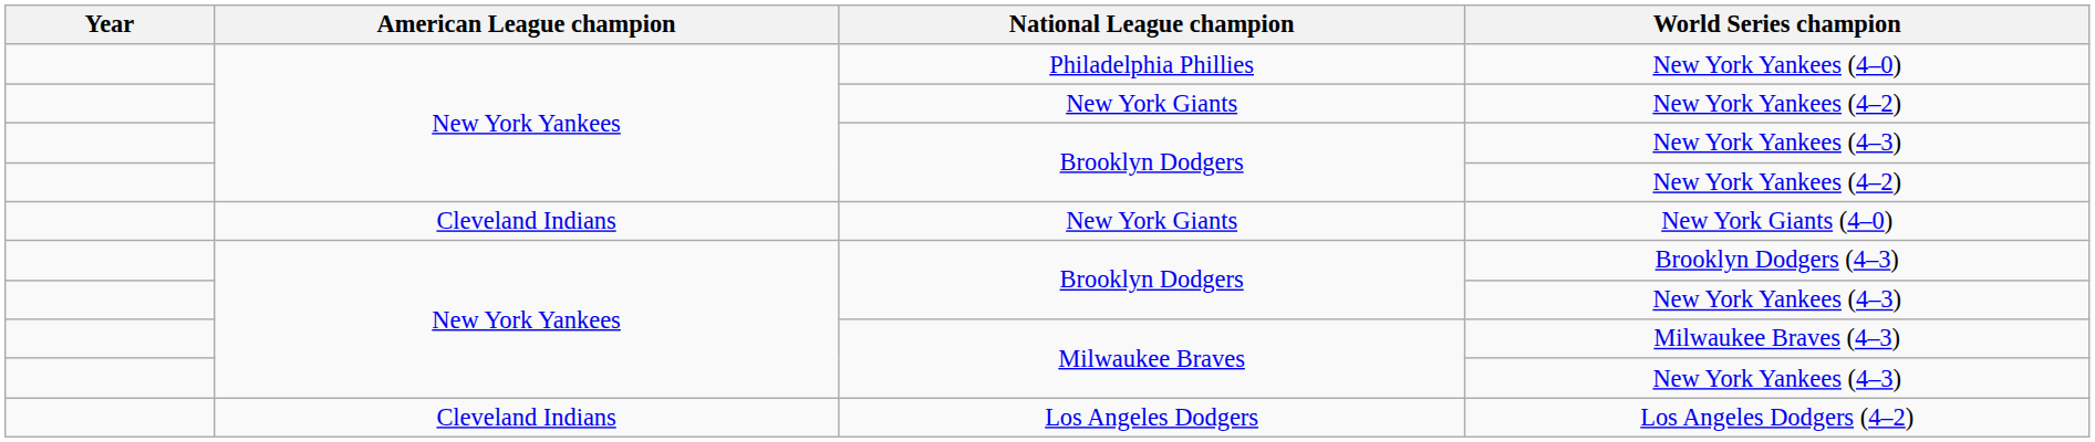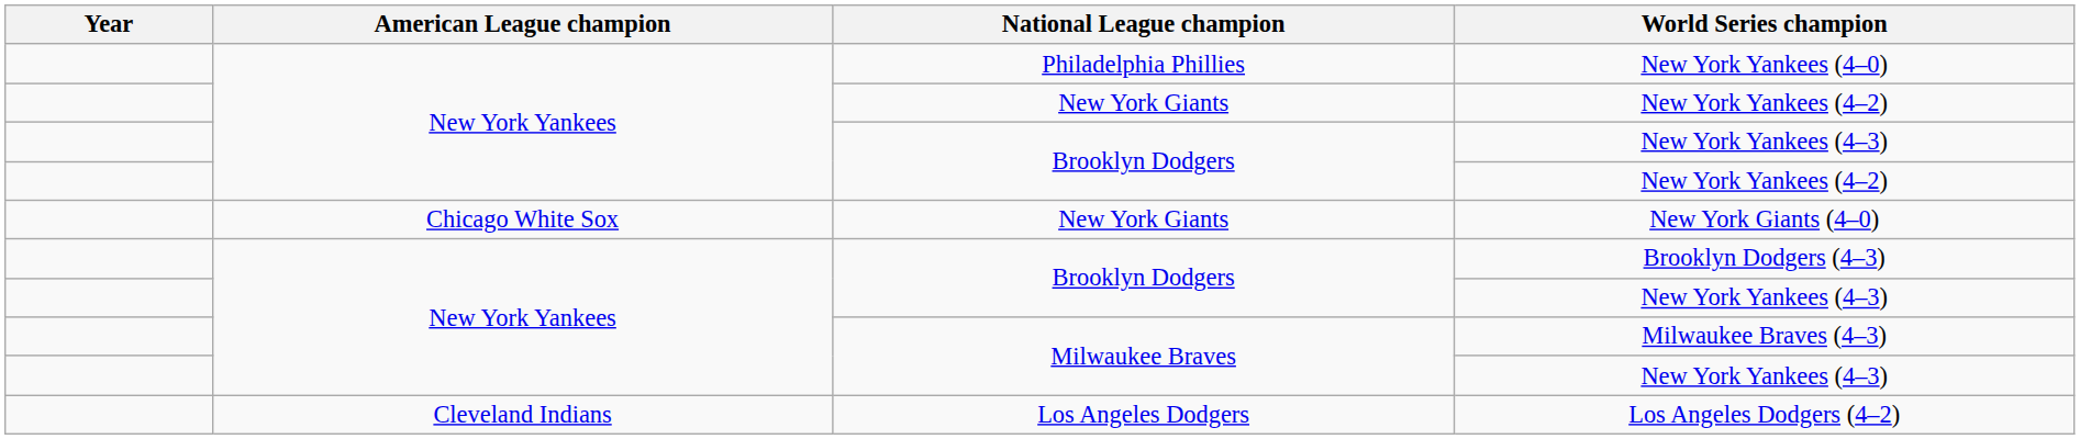 <table class="wikitable" width="85%" style="text-align:center;">
 <tr>
 <th width="10%">Year</th>
 <th width="30%">American League champion</th>
 <th width="30%">National League champion</th>
 <th width="30%">World Series champion</th>
 </tr>
 <tr>
 <td></td>
 <td rowspan="4"><a href='#'>New York Yankees</a></td>
 <td><a href='#'>Philadelphia Phillies</a></td>
 <td><a href='#'>New York Yankees</a> (<a href='#'>4–0</a>)</td>
 </tr>
 <tr>
 <td></td>
 <td><a href='#'>New York Giants</a></td>
 <td><a href='#'>New York Yankees</a> (<a href='#'>4–2</a>)</td>
 </tr>
 <tr>
 <td></td>
 <td rowspan="2"><a href='#'>Brooklyn Dodgers</a></td>
 <td><a href='#'>New York Yankees</a> (<a href='#'>4–3</a>)</td>
 </tr>
 <tr>
 <td></td>
 <td><a href='#'>New York Yankees</a> (<a href='#'>4–2</a>)</td>
 </tr>
 <tr>
 <td></td>
-<td><a href='#'>Cleveland Indians</a></td>
+<td><a href='#'>Chicago White Sox</a></td>
 <td><a href='#'>New York Giants</a></td>
 <td><a href='#'>New York Giants</a> (<a href='#'>4–0</a>)</td>
 </tr>
 <tr>
 <td></td>
 <td rowspan="4"><a href='#'>New York Yankees</a></td>
 <td rowspan="2"><a href='#'>Brooklyn Dodgers</a></td>
 <td><a href='#'>Brooklyn Dodgers</a> (<a href='#'>4–3</a>)</td>
 </tr>
 <tr>
 <td></td>
 <td><a href='#'>New York Yankees</a> (<a href='#'>4–3</a>)</td>
 </tr>
 <tr>
 <td></td>
 <td rowspan="2"><a href='#'>Milwaukee Braves</a></td>
 <td><a href='#'>Milwaukee Braves</a> (<a href='#'>4–3</a>)</td>
 </tr>
 <tr>
 <td></td>
 <td><a href='#'>New York Yankees</a> (<a href='#'>4–3</a>)</td>
 </tr>
 <tr>
 <td></td>
 <td><a href='#'>Cleveland Indians</a></td>
 <td><a href='#'>Los Angeles Dodgers</a></td>
 <td><a href='#'>Los Angeles Dodgers</a> (<a href='#'>4–2</a>)</td>
 </tr>
 </table>
